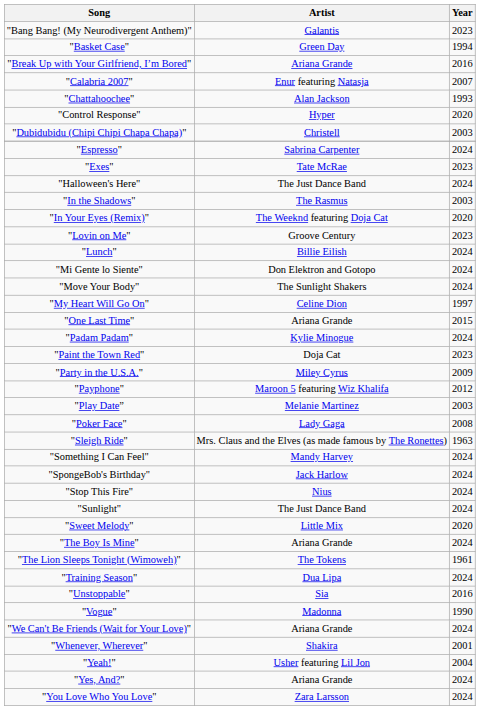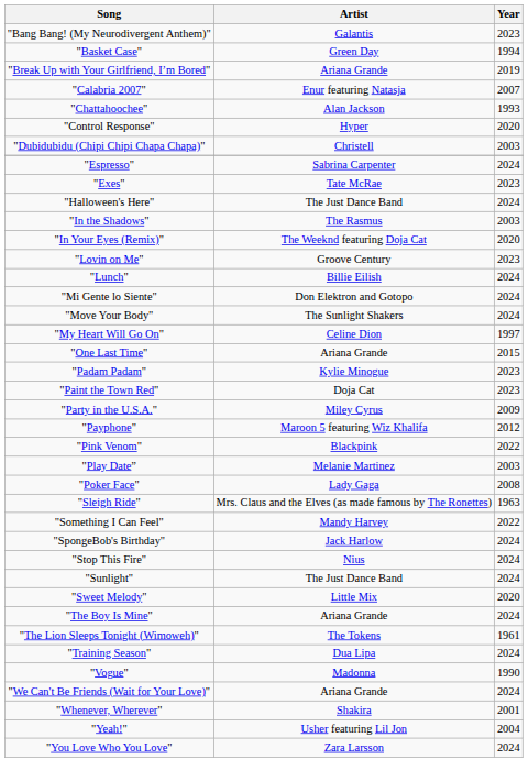 <table class="wikitable sortable" style="font-size:90%; text-align:center"; margin="5%">
 <tr>
 <th>Song</th>
 <th>Artist</th>
 <th>Year</th>
 </tr>
 <tr>
 <td>"Bang Bang! (My Neurodivergent Anthem)"</td>
 <td><a href='#'>Galantis</a></td>
 <td>2023</td>
 </tr>
 <tr>
 <td>"<a href='#'>Basket Case</a>"</td>
 <td><a href='#'>Green Day</a></td>
 <td>1994</td>
 </tr>
 <tr>
 <td>"<a href='#'>Break Up with Your Girlfriend, I’m Bored</a>"</td>
 <td><a href='#'>Ariana Grande</a></td>
-<td>2016</td>
+<td>2019</td>
 </tr>
 <tr>
 <td>"<a href='#'>Calabria 2007</a>"</td>
 <td><a href='#'>Enur</a> featuring <a href='#'>Natasja</a></td>
 <td>2007</td>
 </tr>
 <tr>
 <td>"<a href='#'>Chattahoochee</a>"</td>
 <td><a href='#'>Alan Jackson</a></td>
 <td>1993</td>
 </tr>
 <tr>
 <td>"Control Response"</td>
 <td><a href='#'>Hyper</a></td>
 <td>2020</td>
 </tr>
 <tr>
 <td>"<a href='#'>Dubidubidu (Chipi Chipi Chapa Chapa)</a>"</td>
 <td><a href='#'>Christell</a></td>
 <td>2003</td>
 </tr>
 <tr>
 </tr>
 <tr>
 <td>"<a href='#'>Espresso</a>"</td>
 <td><a href='#'>Sabrina Carpenter</a></td>
 <td>2024</td>
 </tr>
 <tr>
 <td>"<a href='#'>Exes</a>"</td>
 <td><a href='#'>Tate McRae</a></td>
 <td>2023</td>
 </tr>
 <tr>
 <td>"Halloween's Here"</td>
 <td>The Just Dance Band</td>
 <td>2024</td>
 </tr>
 <tr>
 <td>"<a href='#'>In the Shadows</a>"</td>
 <td><a href='#'>The Rasmus</a></td>
 <td>2003</td>
 </tr>
 <tr>
 <td>"<a href='#'>In Your Eyes (Remix)</a>"</td>
 <td><a href='#'>The Weeknd</a> featuring <a href='#'>Doja Cat</a></td>
 <td>2020</td>
 </tr>
 <tr>
 <td>"<a href='#'>Lovin on Me</a>"</td>
 <td>Groove Century</td>
 <td>2023</td>
 </tr>
 <tr>
 <td>"<a href='#'>Lunch</a>"</td>
 <td><a href='#'>Billie Eilish</a></td>
 <td>2024</td>
 </tr>
 <tr>
 <td>"Mi Gente lo Siente"</td>
 <td>Don Elektron and Gotopo</td>
 <td>2024</td>
 </tr>
 <tr>
 <td>"Move Your Body"</td>
 <td>The Sunlight Shakers</td>
 <td>2024</td>
 </tr>
 <tr>
 <td>"<a href='#'>My Heart Will Go On</a>"</td>
 <td><a href='#'>Celine Dion</a></td>
 <td>1997</td>
 </tr>
 <tr>
 <td>"<a href='#'>One Last Time</a>"</td>
 <td>Ariana Grande</td>
 <td>2015</td>
 </tr>
 <tr>
 <td>"<a href='#'>Padam Padam</a>"</td>
 <td><a href='#'>Kylie Minogue</a></td>
-<td>2024</td>
+<td>2023</td>
 </tr>
 <tr>
 <td>"<a href='#'>Paint the Town Red</a>"</td>
 <td>Doja Cat</td>
 <td>2023</td>
 </tr>
 <tr>
 <td>"<a href='#'>Party in the U.S.A.</a>"</td>
 <td><a href='#'>Miley Cyrus</a></td>
 <td>2009</td>
 </tr>
 <tr>
 <td>"<a href='#'>Payphone</a>"</td>
 <td><a href='#'>Maroon 5</a> featuring <a href='#'>Wiz Khalifa</a></td>
 <td>2012</td>
+</tr>
+<tr>
+<td>"<a href='#'>Pink Venom</a>"</td>
+<td><a href='#'>Blackpink</a></td>
+<td>2022</td>
 </tr>
 <tr>
 <td>"<a href='#'>Play Date</a>”</td>
 <td><a href='#'>Melanie Martinez</a></td>
 <td>2003</td>
 </tr>
 <tr>
 <td>"<a href='#'>Poker Face</a>"</td>
 <td><a href='#'>Lady Gaga</a></td>
 <td>2008</td>
 </tr>
 <tr>
 <td>"<a href='#'>Sleigh Ride</a>"</td>
 <td>Mrs. Claus and the Elves (as made famous by <a href='#'>The Ronettes</a>)</td>
 <td>1963</td>
 </tr>
 <tr>
 <td>"Something I Can Feel"</td>
 <td><a href='#'>Mandy Harvey</a></td>
-<td>2024</td>
+<td>2022</td>
 </tr>
 <tr>
 <td>"SpongeBob's Birthday"</td>
 <td><a href='#'>Jack Harlow</a></td>
 <td>2024</td>
 </tr>
 <tr>
 <td>"Stop This Fire"</td>
 <td><a href='#'>Nius</a></td>
 <td>2024</td>
 </tr>
 <tr>
 <td>"Sunlight"</td>
 <td>The Just Dance Band</td>
 <td>2024</td>
 </tr>
 <tr>
 <td>"<a href='#'>Sweet Melody</a>"</td>
 <td><a href='#'>Little Mix</a></td>
 <td>2020</td>
 </tr>
 <tr>
 <td>"<a href='#'>The Boy Is Mine</a>"</td>
 <td>Ariana Grande</td>
 <td>2024</td>
 </tr>
 <tr>
 <td>"<a href='#'>The Lion Sleeps Tonight (Wimoweh)</a>"</td>
 <td><a href='#'>The Tokens</a></td>
 <td>1961</td>
 </tr>
 <tr>
 <td>"<a href='#'>Training Season</a>"</td>
 <td><a href='#'>Dua Lipa</a></td>
 <td>2024</td>
 </tr>
 <tr>
-<td>"<a href='#'>Unstoppable</a>"</td>
-<td><a href='#'>Sia</a></td>
-<td>2016</td>
-</tr>
-<tr>
 <td>"<a href='#'>Vogue</a>"</td>
 <td><a href='#'>Madonna</a></td>
 <td>1990</td>
 </tr>
 <tr>
 <td>"<a href='#'>We Can't Be Friends (Wait for Your Love)</a>"</td>
 <td>Ariana Grande</td>
 <td>2024</td>
 </tr>
 <tr>
 <td>"<a href='#'>Whenever, Wherever</a>"</td>
 <td><a href='#'>Shakira</a></td>
 <td>2001</td>
 </tr>
 <tr>
 <td>"<a href='#'>Yeah!</a>"</td>
 <td><a href='#'>Usher</a> featuring <a href='#'>Lil Jon</a></td>
 <td>2004</td>
 </tr>
 <tr>
-<td>"<a href='#'>Yes, And?</a>"</td>
-<td>Ariana Grande</td>
-<td>2024</td>
-</tr>
-<tr>
 <td>"<a href='#'>You Love Who You Love</a>"</td>
 <td><a href='#'>Zara Larsson</a></td>
 <td>2024</td>
 </tr>
 </table>
